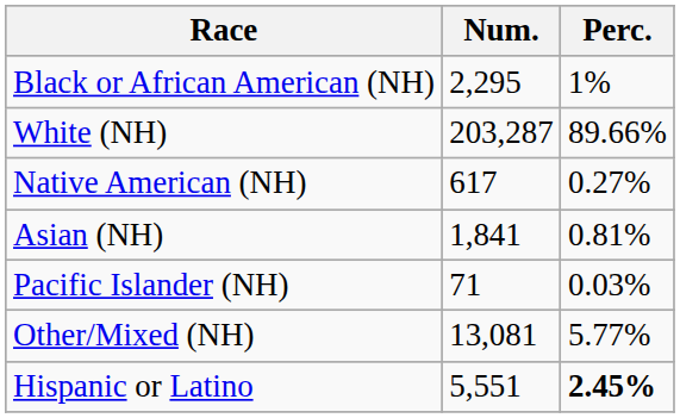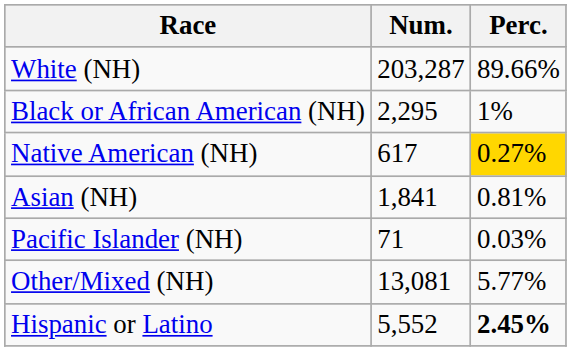 <table class="wikitable">
 <tr>
 <th>Race</th>
 <th>Num.</th>
 <th>Perc.</th>
 </tr>
 <tr>
+<td><a href='#'>White</a> (NH)</td>
+<td>203,287</td>
+<td>89.66%</td>
+</tr>
+<tr>
 <td><a href='#'>Black or African American</a> (NH)</td>
 <td>2,295</td>
 <td>1%</td>
 </tr>
 <tr>
-<td><a href='#'>White</a> (NH)</td>
-<td>203,287</td>
-<td>89.66%</td>
-</tr>
-<tr>
 <td><a href='#'>Native American</a> (NH)</td>
 <td>617</td>
-<td>0.27%</td>
+<td style="background: gold;">0.27%</td>
 </tr>
 <tr>
 <td><a href='#'>Asian</a> (NH)</td>
 <td>1,841</td>
 <td>0.81%</td>
 </tr>
 <tr>
 <td><a href='#'>Pacific Islander</a> (NH)</td>
 <td>71</td>
 <td>0.03%</td>
 </tr>
 <tr>
 <td><a href='#'>Other/Mixed</a> (NH)</td>
 <td>13,081</td>
 <td>5.77%</td>
 </tr>
 <tr>
 <td><a href='#'>Hispanic</a> or <a href='#'>Latino</a></td>
-<td>5,551</td>
+<td>5,552</td>
 <td><strong>2.45%</strong></td>
 </tr>
 </table>
